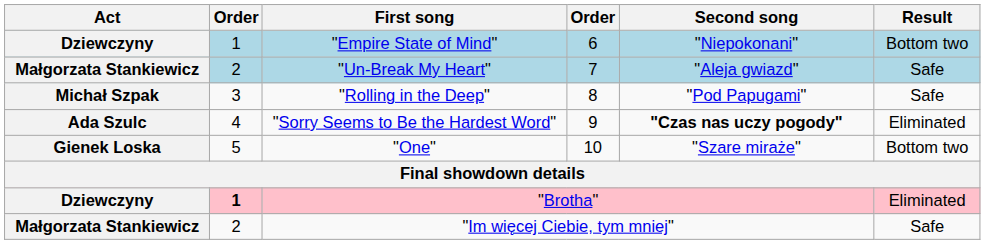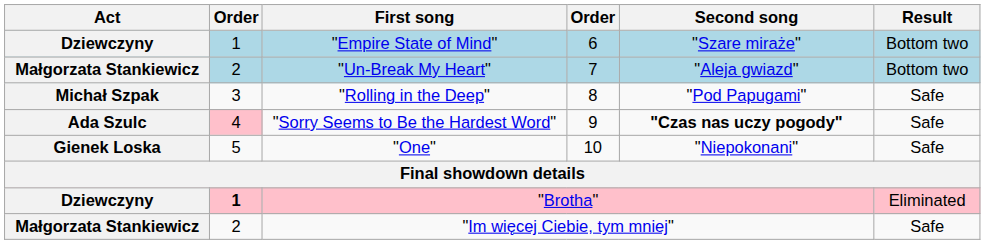 <table class="wikitable plainrowheaders" style="text-align:center;">
 <tr>
 <th scope="col" style="width:12em;">Act</th>
 <th scope="col">Order</th>
 <th scope="col" style="width:18em;">First song</th>
 <th scope="col">Order</th>
 <th scope="col" style="width:15em;">Second song</th>
 <th scope="col" style="width:6em;">Result</th>
 </tr>
 <tr bgcolor="lightblue">
 <th scope="row">Dziewczyny</th>
 <td>1</td>
 <td>"<a href='#'>Empire State of Mind</a>"</td>
 <td>6</td>
-<td>"<a href='#'>Niepokonani</a>"</td>
+<td>"<a href='#'>Szare miraże</a>"</td>
 <td>Bottom two</td>
 </tr>
 <tr bgcolor="lightblue">
 <th scope="row">Małgorzata Stankiewicz</th>
 <td>2</td>
 <td>"<a href='#'>Un-Break My Heart</a>"</td>
 <td>7</td>
 <td>"<a href='#'>Aleja gwiazd</a>"</td>
-<td>Safe</td>
+<td>Bottom two</td>
 </tr>
 <tr>
 <th scope="row">Michał Szpak</th>
 <td>3</td>
 <td>"<a href='#'>Rolling in the Deep</a>"</td>
 <td>8</td>
 <td>"<a href='#'>Pod Papugami</a>"</td>
 <td>Safe</td>
 </tr>
 <tr>
 <th scope="row">Ada Szulc</th>
-<td>4</td>
+<td style="background: pink;">4</td>
 <td>"<a href='#'>Sorry Seems to Be the Hardest Word</a>"</td>
 <td>9</td>
 <td><strong>"Czas nas uczy pogody"</strong></td>
-<td>Eliminated</td>
+<td>Safe</td>
 </tr>
 <tr>
 <th scope="row">Gienek Loska</th>
 <td>5</td>
 <td>"<a href='#'>One</a>"</td>
 <td>10</td>
-<td>"<a href='#'>Szare miraże</a>"</td>
-<td>Bottom two</td>
+<td>"<a href='#'>Niepokonani</a>"</td>
+<td>Safe</td>
 </tr>
 <tr>
 <th scope="col" colspan="6">Final showdown details</th>
 </tr>
 <tr bgcolor="pink">
 <th scope="row">Dziewczyny</th>
 <td><strong>1</strong></td>
 <td colspan="3">"<a href='#'>Brotha</a>"</td>
 <td>Eliminated</td>
 </tr>
 <tr>
 <th scope="row">Małgorzata Stankiewicz</th>
 <td>2</td>
 <td colspan="3">"<a href='#'>Im więcej Ciebie, tym mniej</a>"</td>
 <td>Safe</td>
 </tr>
 </table>
